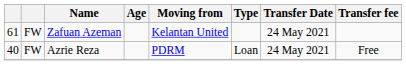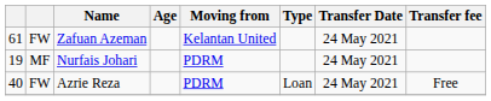 <table class="wikitable" style="text-align:center;">
 <tr>
 <th></th>
 <th></th>
 <th>Name</th>
 <th>Age</th>
 <th>Moving from</th>
 <th>Type</th>
 <th>Transfer Date</th>
 <th>Transfer fee</th>
 </tr>
 <tr>
 <td>61</td>
 <td>FW</td>
 <td align=left> <a href='#'>Zafuan Azeman</a></td>
 <td></td>
 <td align=left> <a href='#'>Kelantan United</a></td>
 <td></td>
 <td>24 May 2021</td>
 <td></td>
 </tr>
 <tr>
+<td>19</td>
+<td>MF</td>
+<td align=left> <a href='#'>Nurfais Johari</a></td>
+<td></td>
+<td align=left> <a href='#'>PDRM</a></td>
+<td></td>
+<td>24 May 2021</td>
+<td></td>
+</tr>
+<tr>
 <td>40</td>
 <td>FW</td>
 <td align=left> Azrie Reza</td>
 <td></td>
 <td align=left> <a href='#'>PDRM</a></td>
 <td>Loan</td>
 <td>24 May 2021</td>
 <td>Free</td>
 </tr>
 <tr>
 </tr>
 </table>
